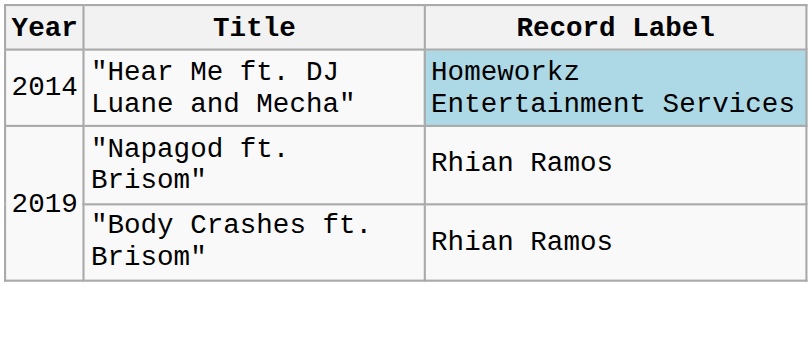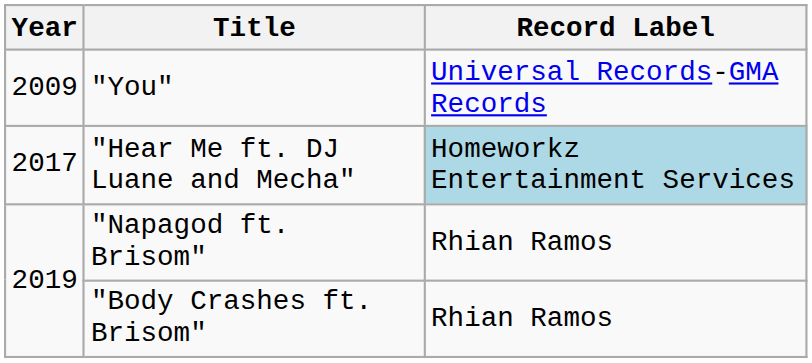 <table class="wikitable" width="30%">
 <tr>
 <th>Year</th>
 <th>Title</th>
 <th>Record Label</th>
 </tr>
 <tr>
-<td>2014</td>
+<td>2009</td>
+<td>"You"</td>
+<td><a href='#'>Universal Records</a>-<a href='#'>GMA Records</a></td>
+</tr>
+<tr>
+<td>2017</td>
 <td>"Hear Me ft. DJ Luane and Mecha"</td>
 <td style="background: lightblue;">Homeworkz Entertainment Services</td>
 </tr>
 <tr>
 <td rowspan="2">2019</td>
 <td>"Napagod ft. Brisom"</td>
 <td>Rhian Ramos</td>
 </tr>
 <tr>
 <td>"Body Crashes ft. Brisom"</td>
 <td>Rhian Ramos</td>
 </tr>
 </table>
